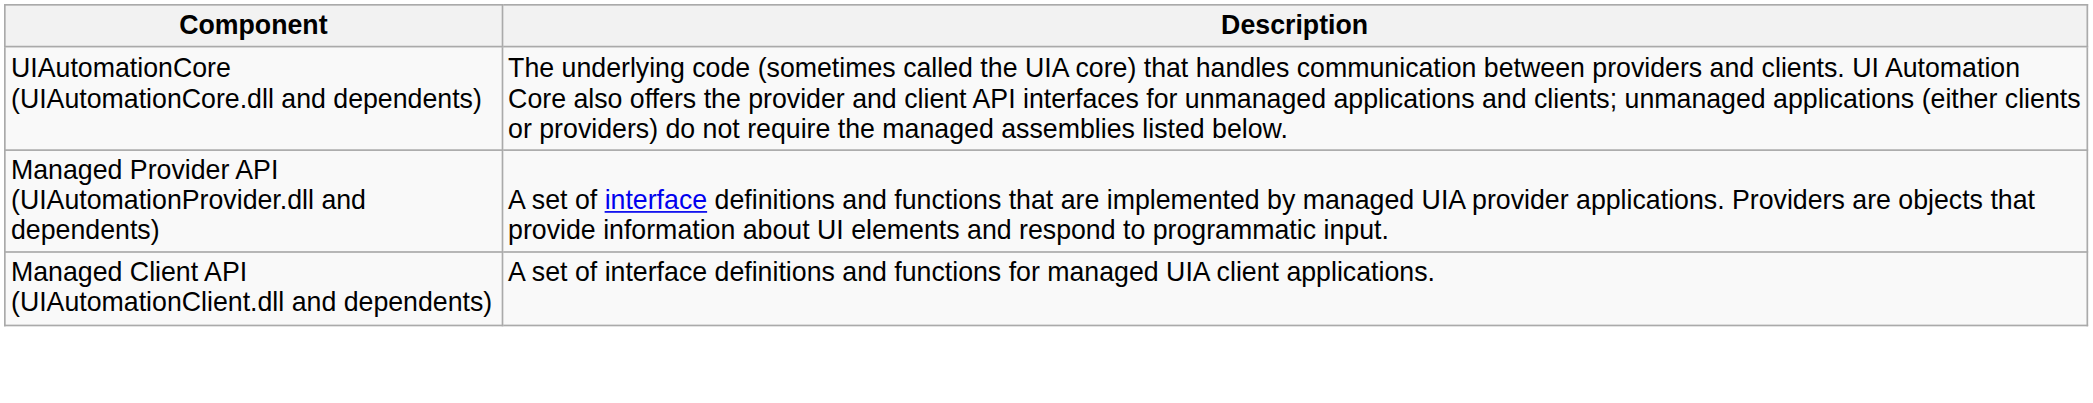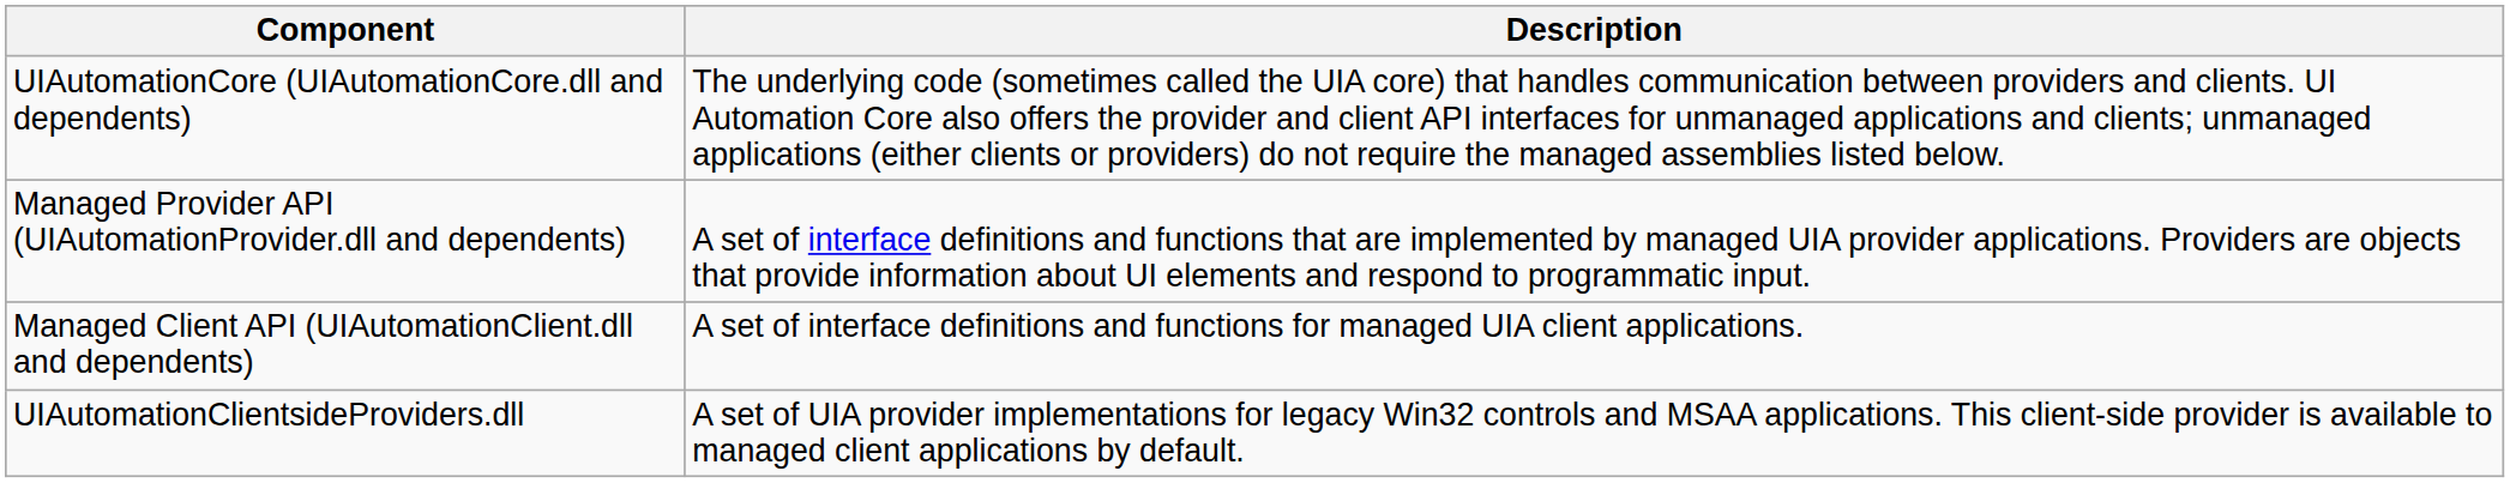 <table class="wikitable">
 <tr>
 <th>Component</th>
 <th>Description</th>
 </tr>
 <tr valign="top">
 <td>UIAutomationCore (UIAutomationCore.dll and dependents)</td>
 <td>The underlying code (sometimes called the UIA core) that handles communication between providers and clients. UI Automation Core also offers the provider and client API interfaces for unmanaged applications and clients; unmanaged applications (either clients or providers) do not require the managed assemblies listed below.</td>
 </tr>
 <tr valign="top">
 <td>Managed Provider API (UIAutomationProvider.dll and dependents)</td>
 <td><br>A set of <a href='#'>interface</a> definitions and functions that are implemented by managed UIA provider applications. Providers are objects that provide information about UI elements and respond to programmatic input.</td>
 </tr>
 <tr valign="top">
 <td>Managed Client API (UIAutomationClient.dll and dependents)</td>
 <td>A set of interface definitions and functions for managed UIA client applications.</td>
 </tr>
+<tr valign="top">
+<td>UIAutomationClientsideProviders.dll</td>
+<td>A set of UIA provider implementations for legacy Win32 controls and MSAA applications. This client-side provider is available to managed client applications by default.</td>
+</tr>
 </table>
